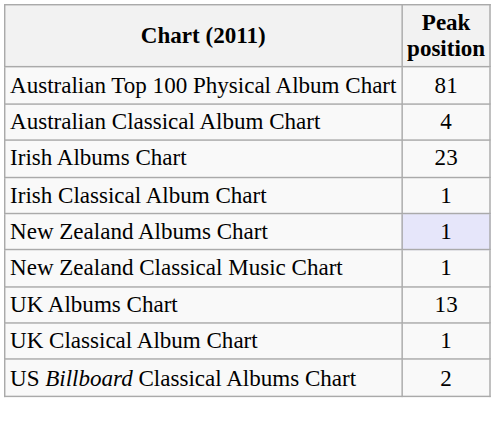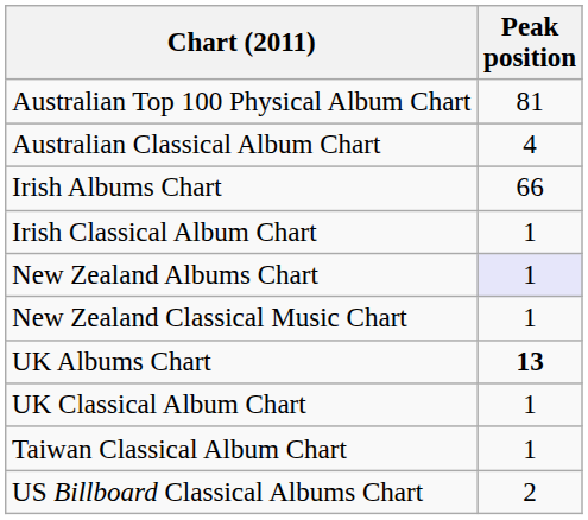 <table class="wikitable">
 <tr>
 <th align="left">Chart (2011)</th>
 <th align="left">Peak<br>position</th>
 </tr>
 <tr>
 <td align="left">Australian Top 100 Physical Album Chart</td>
 <td style="text-align:center;">81</td>
 </tr>
 <tr>
 <td align="left">Australian Classical Album Chart</td>
 <td style="text-align:center;">4</td>
 </tr>
 <tr>
 <td align="left">Irish Albums Chart</td>
-<td style="text-align:center;">23</td>
+<td style="text-align:center;">66</td>
 </tr>
 <tr>
 <td align="left">Irish Classical Album Chart</td>
 <td style="text-align:center;">1</td>
 </tr>
 <tr>
 <td align="left">New Zealand Albums Chart</td>
 <td style="background: lavender; text-align:center;">1</td>
 </tr>
 <tr>
 <td align="left">New Zealand Classical Music Chart</td>
 <td style="text-align:center;">1</td>
 </tr>
 <tr>
 <td align="left">UK Albums Chart</td>
-<td style="text-align:center;">13</td>
+<td style="text-align:center;"><strong>13</strong></td>
 </tr>
 <tr>
 <td align="left">UK Classical Album Chart</td>
+<td style="text-align:center;">1</td>
+</tr>
+<tr>
+<td align="left">Taiwan Classical Album Chart</td>
 <td style="text-align:center;">1</td>
 </tr>
 <tr>
 <td align="left">US <em>Billboard</em> Classical Albums Chart</td>
 <td style="text-align:center;">2</td>
 </tr>
 </table>
